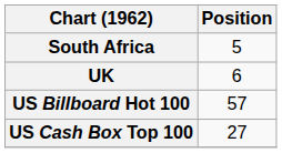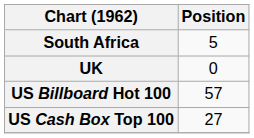 <table class="wikitable plainrowheaders sortable">
 <tr>
 <th>Chart (1962)</th>
 <th style="text-align:center;">Position</th>
 </tr>
 <tr>
 <th scope="row">South Africa</th>
 <td align="center">5</td>
 </tr>
 <tr>
 <th scope="row">UK</th>
-<td style="text-align:center;">6</td>
+<td style="text-align:center;">0</td>
 </tr>
 <tr>
 <th scope="row">US <em>Billboard</em> Hot 100</th>
 <td style="text-align:center;">57</td>
 </tr>
 <tr>
 <th scope="row">US <em>Cash Box</em> Top 100</th>
 <td style="text-align:center;">27</td>
 </tr>
 <tr>
 </tr>
 </table>
